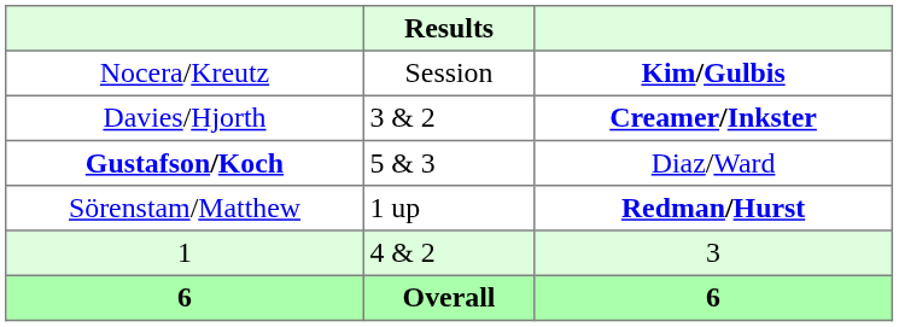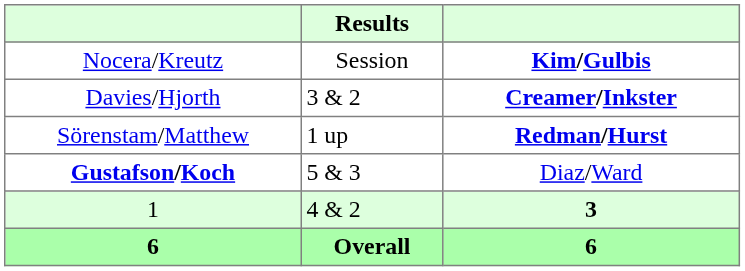 <table border="1" cellpadding="3" style="border-collapse:collapse; text-align:center;">
 <tr style="background:#dfd;">
 <th style="width:12em;"></th>
 <th style="width:5.5em;">Results</th>
 <th style="width:12em;"></th>
 </tr>
 <tr>
 <td><a href='#'>Nocera</a>/<a href='#'>Kreutz</a></td>
 <td>Session</td>
 <td><strong><a href='#'>Kim</a>/<a href='#'>Gulbis</a></strong></td>
 </tr>
 <tr>
 <td><a href='#'>Davies</a>/<a href='#'>Hjorth</a></td>
 <td align=left> 3 & 2</td>
 <td><strong><a href='#'>Creamer</a>/<a href='#'>Inkster</a></strong></td>
 </tr>
 <tr>
+<td><a href='#'>Sörenstam</a>/<a href='#'>Matthew</a></td>
+<td align=left> 1 up</td>
+<td><strong><a href='#'>Redman</a>/<a href='#'>Hurst</a></strong></td>
+</tr>
+<tr>
 <td><strong><a href='#'>Gustafson</a>/<a href='#'>Koch</a></strong></td>
 <td align=left> 5 & 3</td>
 <td><a href='#'>Diaz</a>/<a href='#'>Ward</a></td>
 </tr>
-<tr>
-<td><a href='#'>Sörenstam</a>/<a href='#'>Matthew</a></td>
-<td align=left> 1 up</td>
-<td><strong><a href='#'>Redman</a>/<a href='#'>Hurst</a></strong></td>
-</tr>
 <tr style="background:#dfd;">
 <td>1</td>
 <td align=left> 4 & 2</td>
-<td>3</td>
+<td><strong>3</strong></td>
 </tr>
 <tr style="background:#afa;">
 <th>6</th>
 <th>Overall</th>
 <th>6</th>
 </tr>
 </table>
